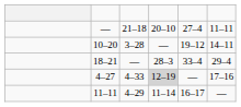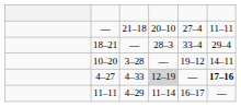 <table class="wikitable" style="text-align:center; font-size:90%;">
 <tr>
 <th width=120> </th>
 <td><strong></strong></td>
 <td><strong></strong></td>
 <td><strong></strong></td>
 <td><strong></strong></td>
 <td><strong></strong></td>
 </tr>
 <tr>
 <td style="text-align:right;"></td>
 <td>—</td>
 <td>21–18</td>
 <td>20–10</td>
 <td>27–4</td>
 <td>11–11</td>
 </tr>
 <tr>
 <td style="text-align:right;"></td>
+<td>18–21</td>
+<td>—</td>
+<td>28–3</td>
+<td>33–4</td>
+<td>29–4</td>
+</tr>
+<tr>
+<td style="text-align:right;"></td>
 <td>10–20</td>
 <td>3–28</td>
 <td>—</td>
 <td>19–12</td>
 <td>14–11</td>
 </tr>
 <tr>
 <td style="text-align:right;"></td>
-<td>18–21</td>
-<td>—</td>
-<td>28–3</td>
-<td>33–4</td>
-<td>29–4</td>
-</tr>
-<tr>
-<td style="text-align:right;"></td>
 <td>4–27</td>
 <td>4–33</td>
 <td style="background: lightgrey;">12–19</td>
 <td>—</td>
-<td>17–16</td>
+<td><strong>17–16</strong></td>
 </tr>
 <tr>
 <td style="text-align:right;"></td>
 <td>11–11</td>
 <td>4–29</td>
 <td>11–14</td>
 <td>16–17</td>
 <td>—</td>
 </tr>
 </table>
